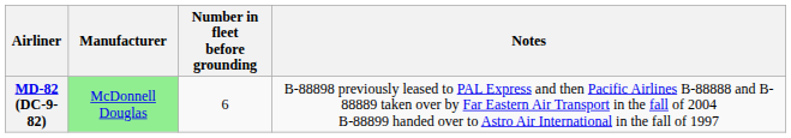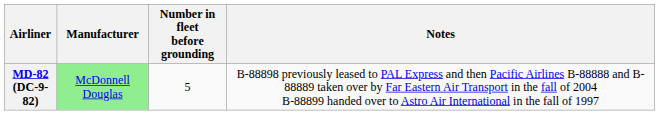 <table class="wikitable">
 <tr>
 <th>Airliner</th>
 <th>Manufacturer</th>
 <th>Number in fleet<br>before grounding</th>
 <th>Notes</th>
 </tr>
 <tr>
 <th align="center"><a href='#'>MD-82</a><br>(DC-9-82)</th>
 <td align="center" style="background: lightgreen;"><a href='#'>McDonnell Douglas</a></td>
-<td align="center">6</td>
+<td align="center">5</td>
 <td align="center">B-88898 previously leased to <a href='#'>PAL Express</a> and then <a href='#'>Pacific Airlines</a> B-88888 and B-88889 taken over by <a href='#'>Far Eastern Air Transport</a> in the <a href='#'>fall</a> of 2004<br>B-88899 handed over to <a href='#'>Astro Air International</a> in the fall of 1997</td>
 </tr>
 </table>
